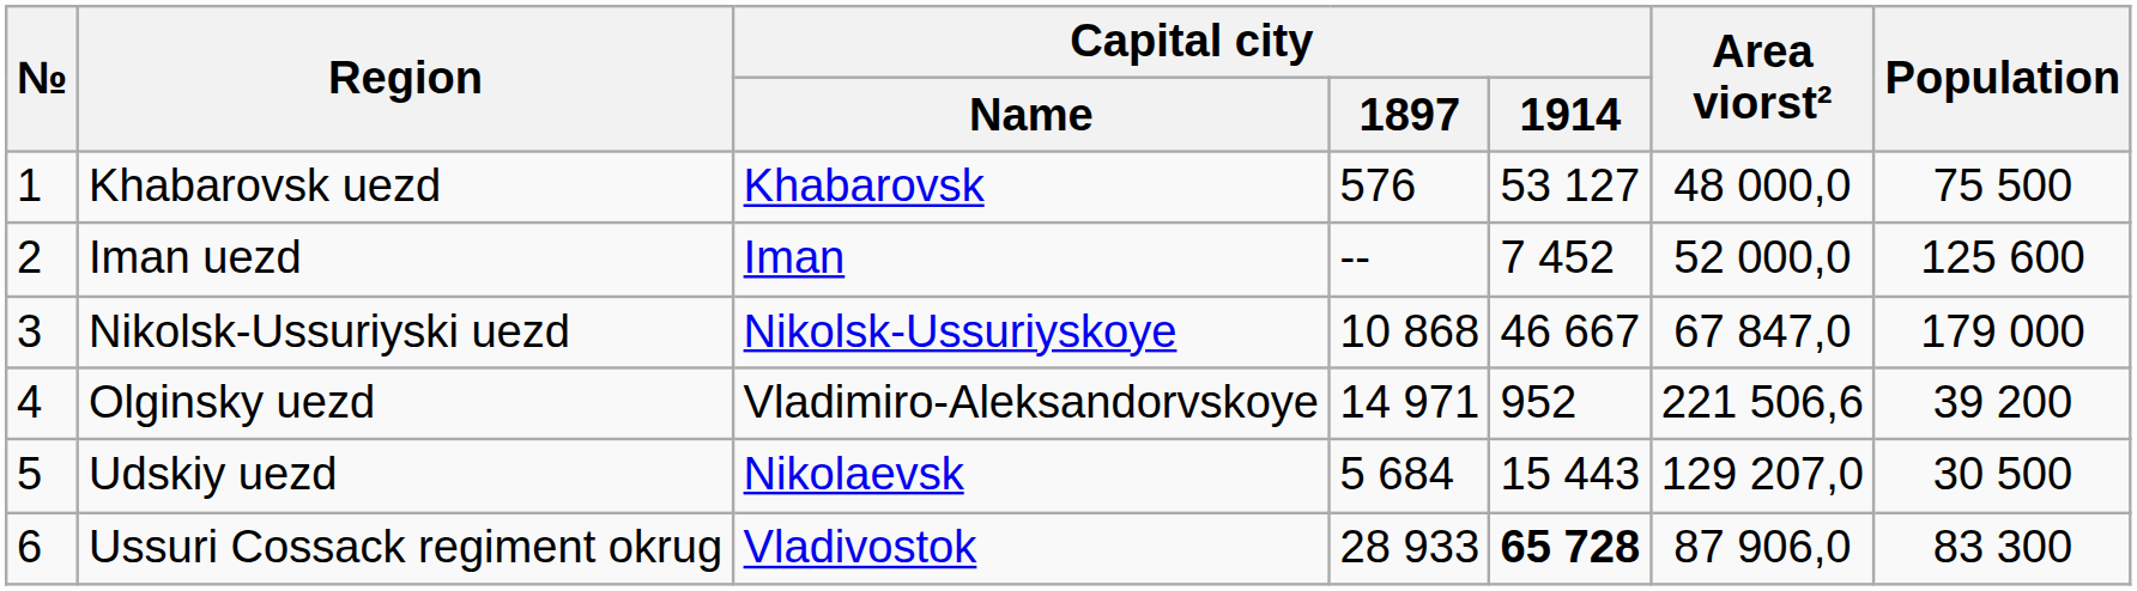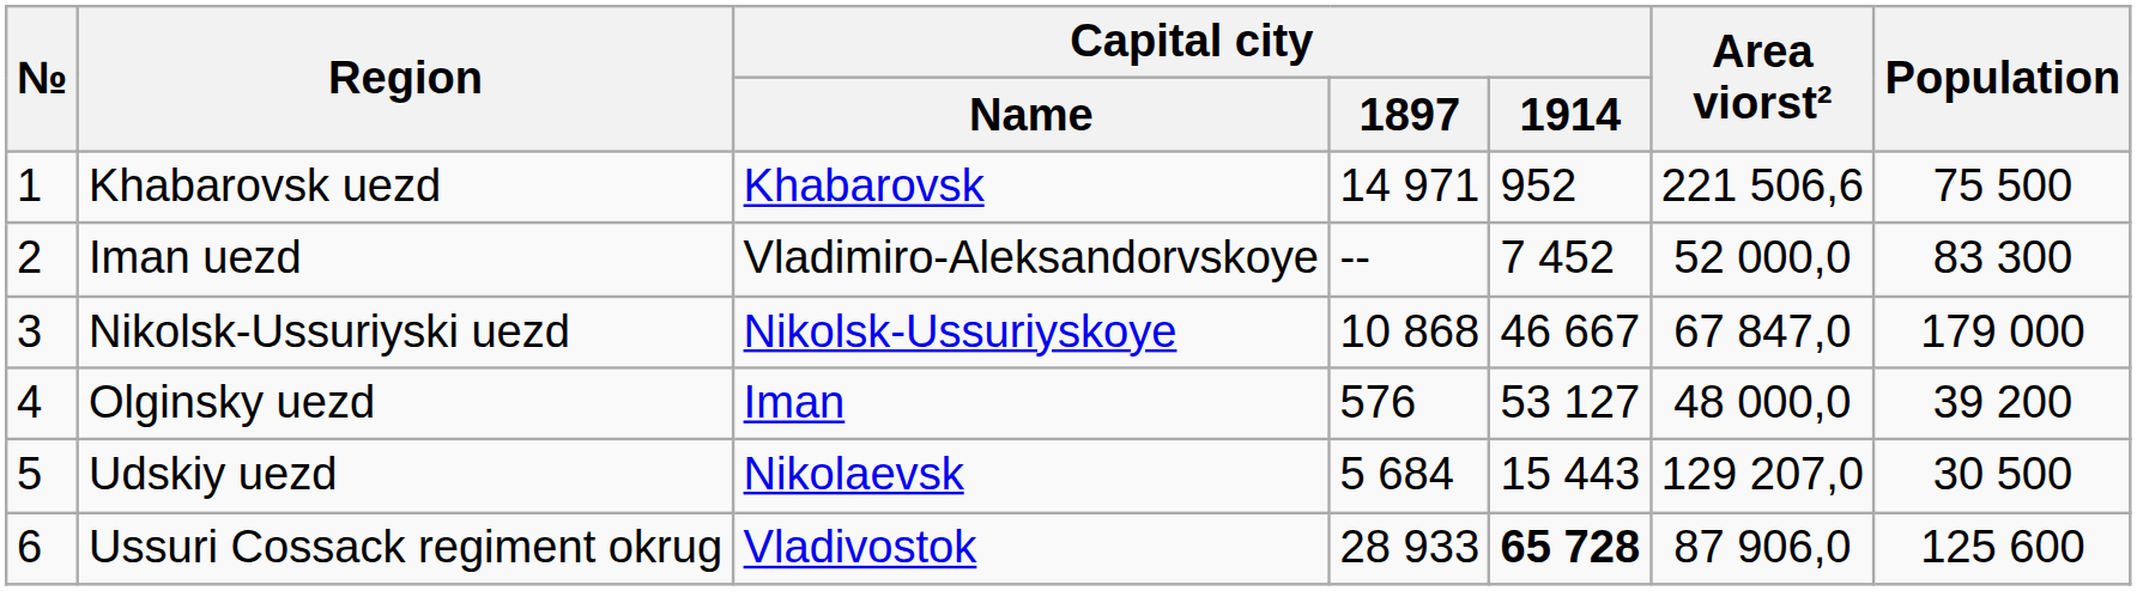 <table class="wikitable sortable">
 <tr>
 <th rowspan="2"><strong>№</strong></th>
 <th rowspan="2">Region</th>
 <th colspan="3">Capital city</th>
 <th rowspan="2"><strong>Area</strong><br>viorst<strong>²</strong></th>
 <th rowspan="2">Population</th>
 </tr>
 <tr>
 <th>Name</th>
 <th>1897</th>
 <th>1914</th>
 </tr>
 <tr>
 <td>1</td>
 <td>Khabarovsk uezd</td>
 <td><a href='#'>Khabarovsk</a></td>
-<td>576</td>
-<td>53 127</td>
-<td style="text-align:center">48 000,0</td>
+<td>14 971</td>
+<td>952</td>
+<td style="text-align:center">221 506,6</td>
 <td style="text-align:center">75 500</td>
 </tr>
 <tr>
 <td>2</td>
 <td>Iman uezd</td>
-<td><a href='#'>Iman</a></td>
+<td>Vladimiro-Aleksandorvskoye</td>
 <td>--</td>
 <td>7 452</td>
 <td style="text-align:center">52 000,0</td>
-<td style="text-align:center">125 600</td>
+<td style="text-align:center">83 300</td>
 </tr>
 <tr>
 <td>3</td>
 <td>Nikolsk-Ussuriyski uezd</td>
 <td><a href='#'>Nikolsk-Ussuriyskoye</a></td>
 <td>10 868</td>
 <td>46 667</td>
 <td style="text-align:center">67 847,0</td>
 <td style="text-align:center">179 000</td>
 </tr>
 <tr>
 <td>4</td>
 <td>Olginsky uezd</td>
-<td>Vladimiro-Aleksandorvskoye</td>
-<td>14 971</td>
-<td>952</td>
-<td style="text-align:center">221 506,6</td>
+<td><a href='#'>Iman</a></td>
+<td>576</td>
+<td>53 127</td>
+<td style="text-align:center">48 000,0</td>
 <td style="text-align:center">39 200</td>
 </tr>
 <tr>
 <td>5</td>
 <td>Udskiy uezd</td>
 <td><a href='#'>Nikolaevsk</a></td>
 <td>5 684</td>
 <td>15 443</td>
 <td style="text-align:center">129 207,0</td>
 <td style="text-align:center">30 500</td>
 </tr>
 <tr>
 <td>6</td>
 <td>Ussuri Cossack regiment okrug</td>
 <td><a href='#'>Vladivostok</a></td>
 <td>28 933</td>
 <td><strong>65 728</strong></td>
 <td style="text-align:center">87 906,0</td>
-<td style="text-align:center">83 300</td>
+<td style="text-align:center">125 600</td>
 </tr>
 </table>
